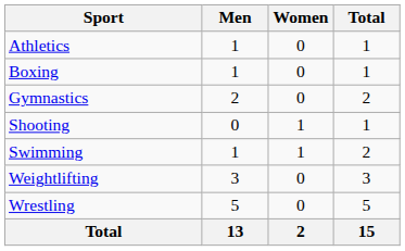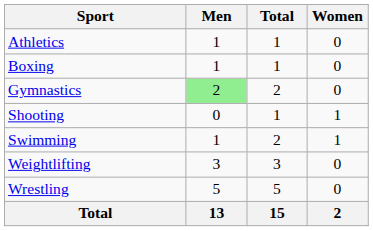 <table class="wikitable sortable" style="text-align:center;">
 <tr>
 <th width=180>Sport</th>
 <th width=55>Men</th>
+<th width=55>Total</th>
 <th width=55>Women</th>
-<th width=55>Total</th>
 </tr>
 <tr>
 <td align=left><a href='#'>Athletics</a></td>
 <td>1</td>
+<td>1</td>
 <td>0</td>
-<td>1</td>
 </tr>
 <tr>
 <td align=left><a href='#'>Boxing</a></td>
 <td>1</td>
+<td>1</td>
 <td>0</td>
-<td>1</td>
 </tr>
 <tr>
 <td align=left><a href='#'>Gymnastics</a></td>
+<td style="background: lightgreen;">2</td>
 <td>2</td>
 <td>0</td>
-<td>2</td>
 </tr>
 <tr>
 <td align=left><a href='#'>Shooting</a></td>
 <td>0</td>
 <td>1</td>
 <td>1</td>
 </tr>
 <tr>
 <td align=left><a href='#'>Swimming</a></td>
 <td>1</td>
+<td>2</td>
 <td>1</td>
-<td>2</td>
 </tr>
 <tr>
 <td align=left><a href='#'>Weightlifting</a></td>
 <td>3</td>
+<td>3</td>
 <td>0</td>
-<td>3</td>
 </tr>
 <tr>
 <td align=left><a href='#'>Wrestling</a></td>
 <td>5</td>
+<td>5</td>
 <td>0</td>
-<td>5</td>
 </tr>
 <tr>
 <th>Total</th>
 <th>13</th>
+<th>15</th>
 <th>2</th>
-<th>15</th>
 </tr>
 </table>
